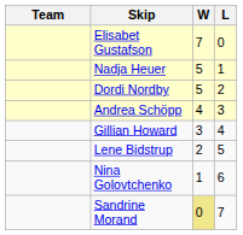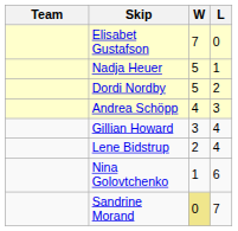 <table class="wikitable">
 <tr>
 <th width="100">Team</th>
 <th width="120">Skip</th>
 <th width="20">W</th>
 <th width="20">L</th>
 </tr>
 <tr bgcolor="#ffffcc">
 <td></td>
 <td><a href='#'>Elisabet Gustafson</a></td>
 <td>7</td>
 <td>0</td>
 </tr>
 <tr bgcolor="#ffffcc">
 <td></td>
 <td><a href='#'>Nadja Heuer</a></td>
 <td>5</td>
 <td>1</td>
 </tr>
 <tr bgcolor="#ffffcc">
 <td></td>
 <td><a href='#'>Dordi Nordby</a></td>
 <td>5</td>
 <td>2</td>
 </tr>
 <tr bgcolor="#ffffcc">
 <td></td>
 <td><a href='#'>Andrea Schöpp</a></td>
 <td>4</td>
 <td>3</td>
 </tr>
 <tr>
 <td></td>
 <td><a href='#'>Gillian Howard</a></td>
 <td>3</td>
 <td>4</td>
 </tr>
 <tr>
 <td></td>
 <td><a href='#'>Lene Bidstrup</a></td>
 <td>2</td>
-<td>5</td>
+<td>4</td>
 </tr>
 <tr>
 <td></td>
 <td><a href='#'>Nina Golovtchenko</a></td>
 <td>1</td>
 <td>6</td>
 </tr>
 <tr>
 <td></td>
 <td><a href='#'>Sandrine Morand</a></td>
 <td style="background: khaki;">0</td>
 <td>7</td>
 </tr>
 </table>
